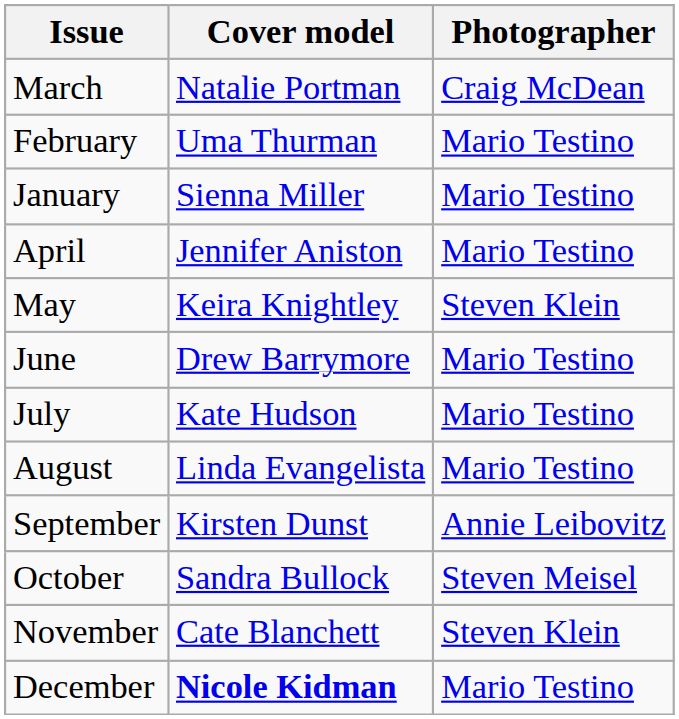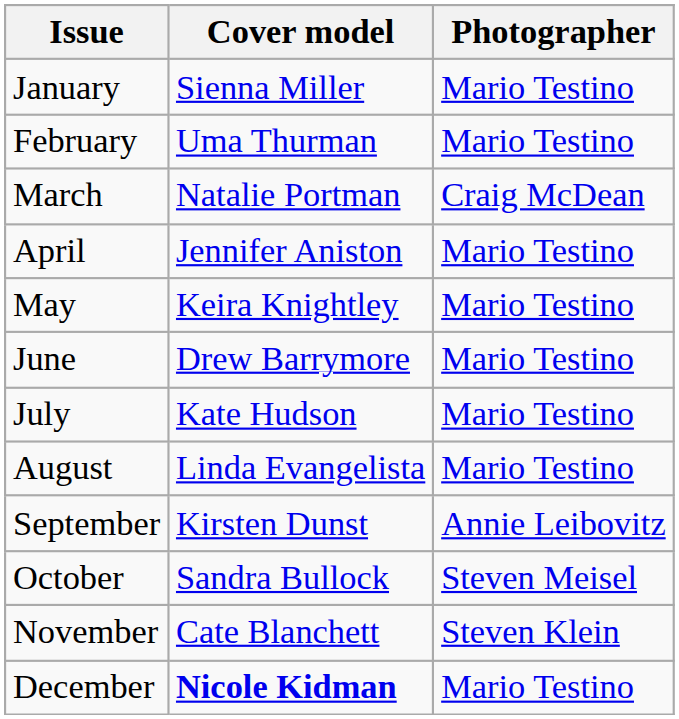 <table class="sortable wikitable">
 <tr>
 <th>Issue</th>
 <th>Cover model</th>
 <th>Photographer</th>
 </tr>
 <tr>
-<td>March</td>
-<td><a href='#'>Natalie Portman</a></td>
-<td><a href='#'>Craig McDean</a></td>
+<td>January</td>
+<td><a href='#'>Sienna Miller</a></td>
+<td><a href='#'>Mario Testino</a></td>
 </tr>
 <tr>
 <td>February</td>
 <td><a href='#'>Uma Thurman</a></td>
 <td><a href='#'>Mario Testino</a></td>
 </tr>
 <tr>
-<td>January</td>
-<td><a href='#'>Sienna Miller</a></td>
-<td><a href='#'>Mario Testino</a></td>
+<td>March</td>
+<td><a href='#'>Natalie Portman</a></td>
+<td><a href='#'>Craig McDean</a></td>
 </tr>
 <tr>
 <td>April</td>
 <td><a href='#'>Jennifer Aniston</a></td>
 <td><a href='#'>Mario Testino</a></td>
 </tr>
 <tr>
 <td>May</td>
 <td><a href='#'>Keira Knightley</a></td>
-<td><a href='#'>Steven Klein</a></td>
+<td><a href='#'>Mario Testino</a></td>
 </tr>
 <tr>
 <td>June</td>
 <td><a href='#'>Drew Barrymore</a></td>
 <td><a href='#'>Mario Testino</a></td>
 </tr>
 <tr>
 <td>July</td>
 <td><a href='#'>Kate Hudson</a></td>
 <td><a href='#'>Mario Testino</a></td>
 </tr>
 <tr>
 <td>August</td>
 <td><a href='#'>Linda Evangelista</a></td>
 <td><a href='#'>Mario Testino</a></td>
 </tr>
 <tr>
 <td>September</td>
 <td><a href='#'>Kirsten Dunst</a></td>
 <td><a href='#'>Annie Leibovitz</a></td>
 </tr>
 <tr>
 <td>October</td>
 <td><a href='#'>Sandra Bullock</a></td>
 <td><a href='#'>Steven Meisel</a></td>
 </tr>
 <tr>
 <td>November</td>
 <td><a href='#'>Cate Blanchett</a></td>
 <td><a href='#'>Steven Klein</a></td>
 </tr>
 <tr>
 <td>December</td>
 <td><strong><a href='#'>Nicole Kidman</a></strong></td>
 <td><a href='#'>Mario Testino</a></td>
 </tr>
 </table>
